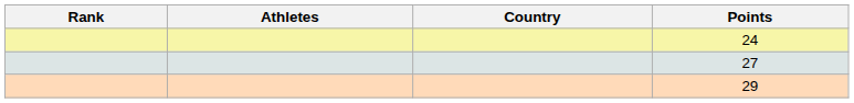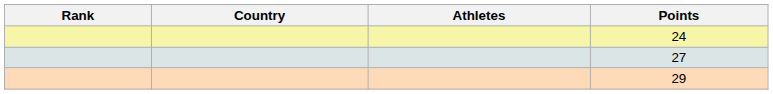 <table class="wikitable" width=65% style="font-size:90%; text-align:center;">
 <tr>
 <th>Rank</th>
+<th>Country</th>
 <th>Athletes</th>
-<th>Country</th>
 <th>Points</th>
 </tr>
 <tr bgcolor="#F7F6A8">
 <td></td>
+<td align=left></td>
 <td></td>
-<td align=left></td>
 <td>24</td>
 </tr>
 <tr bgcolor="#DCE5E5">
 <td></td>
+<td align=left></td>
 <td></td>
-<td align=left></td>
 <td>27</td>
 </tr>
 <tr bgcolor="#FFDAB9">
 <td></td>
+<td align=left></td>
 <td></td>
-<td align=left></td>
 <td>29</td>
 </tr>
 </table>
